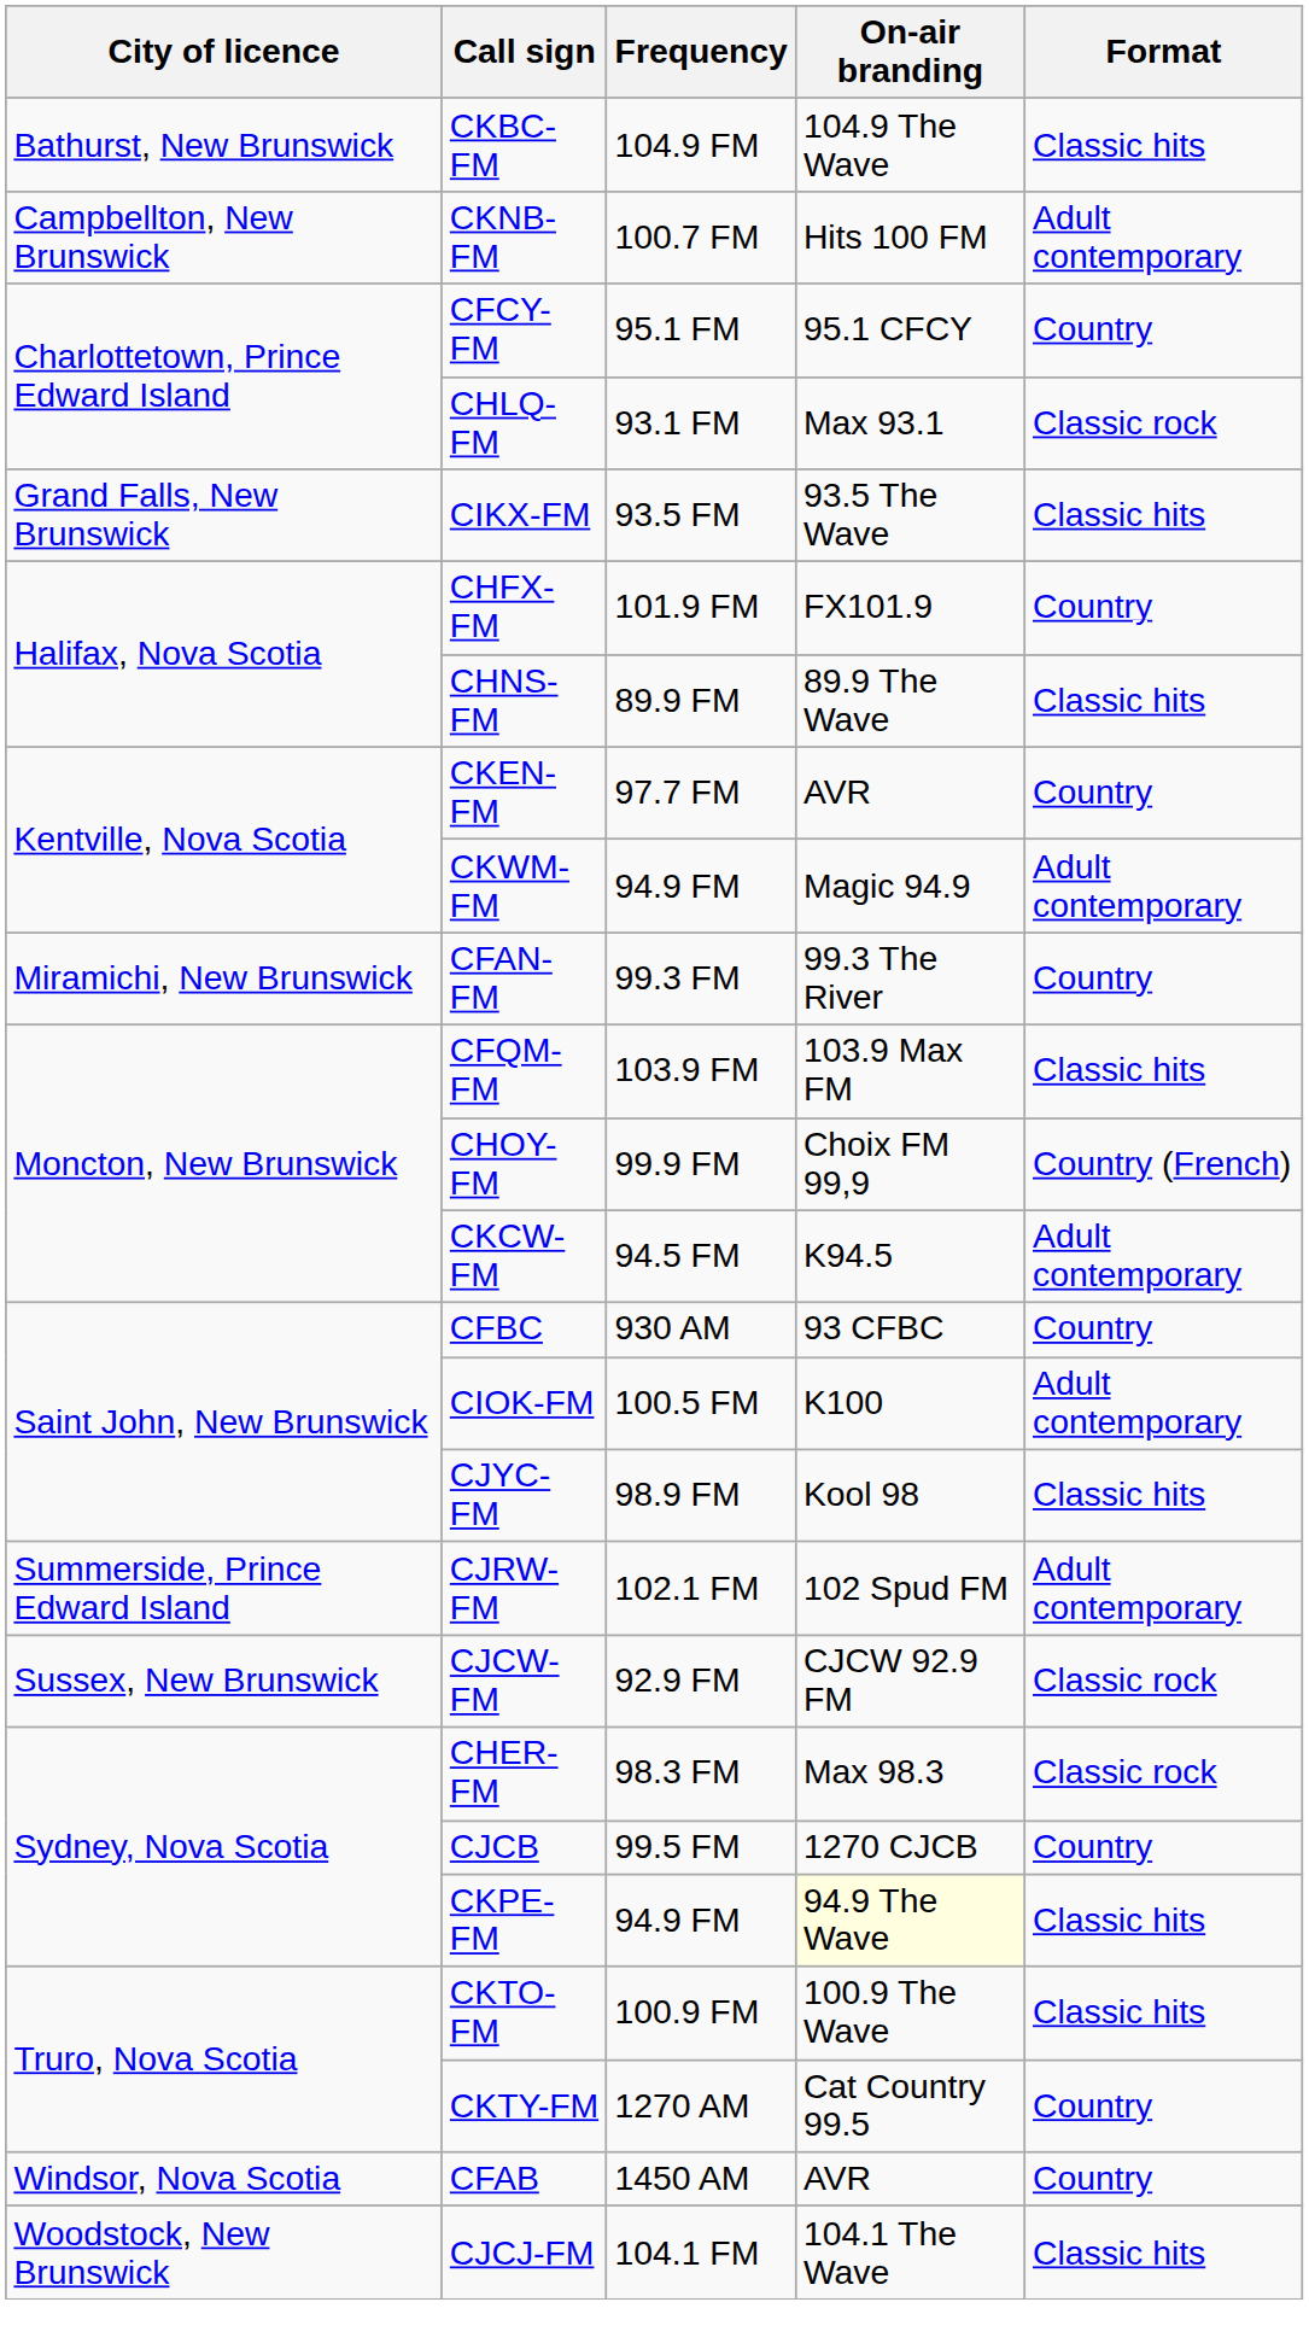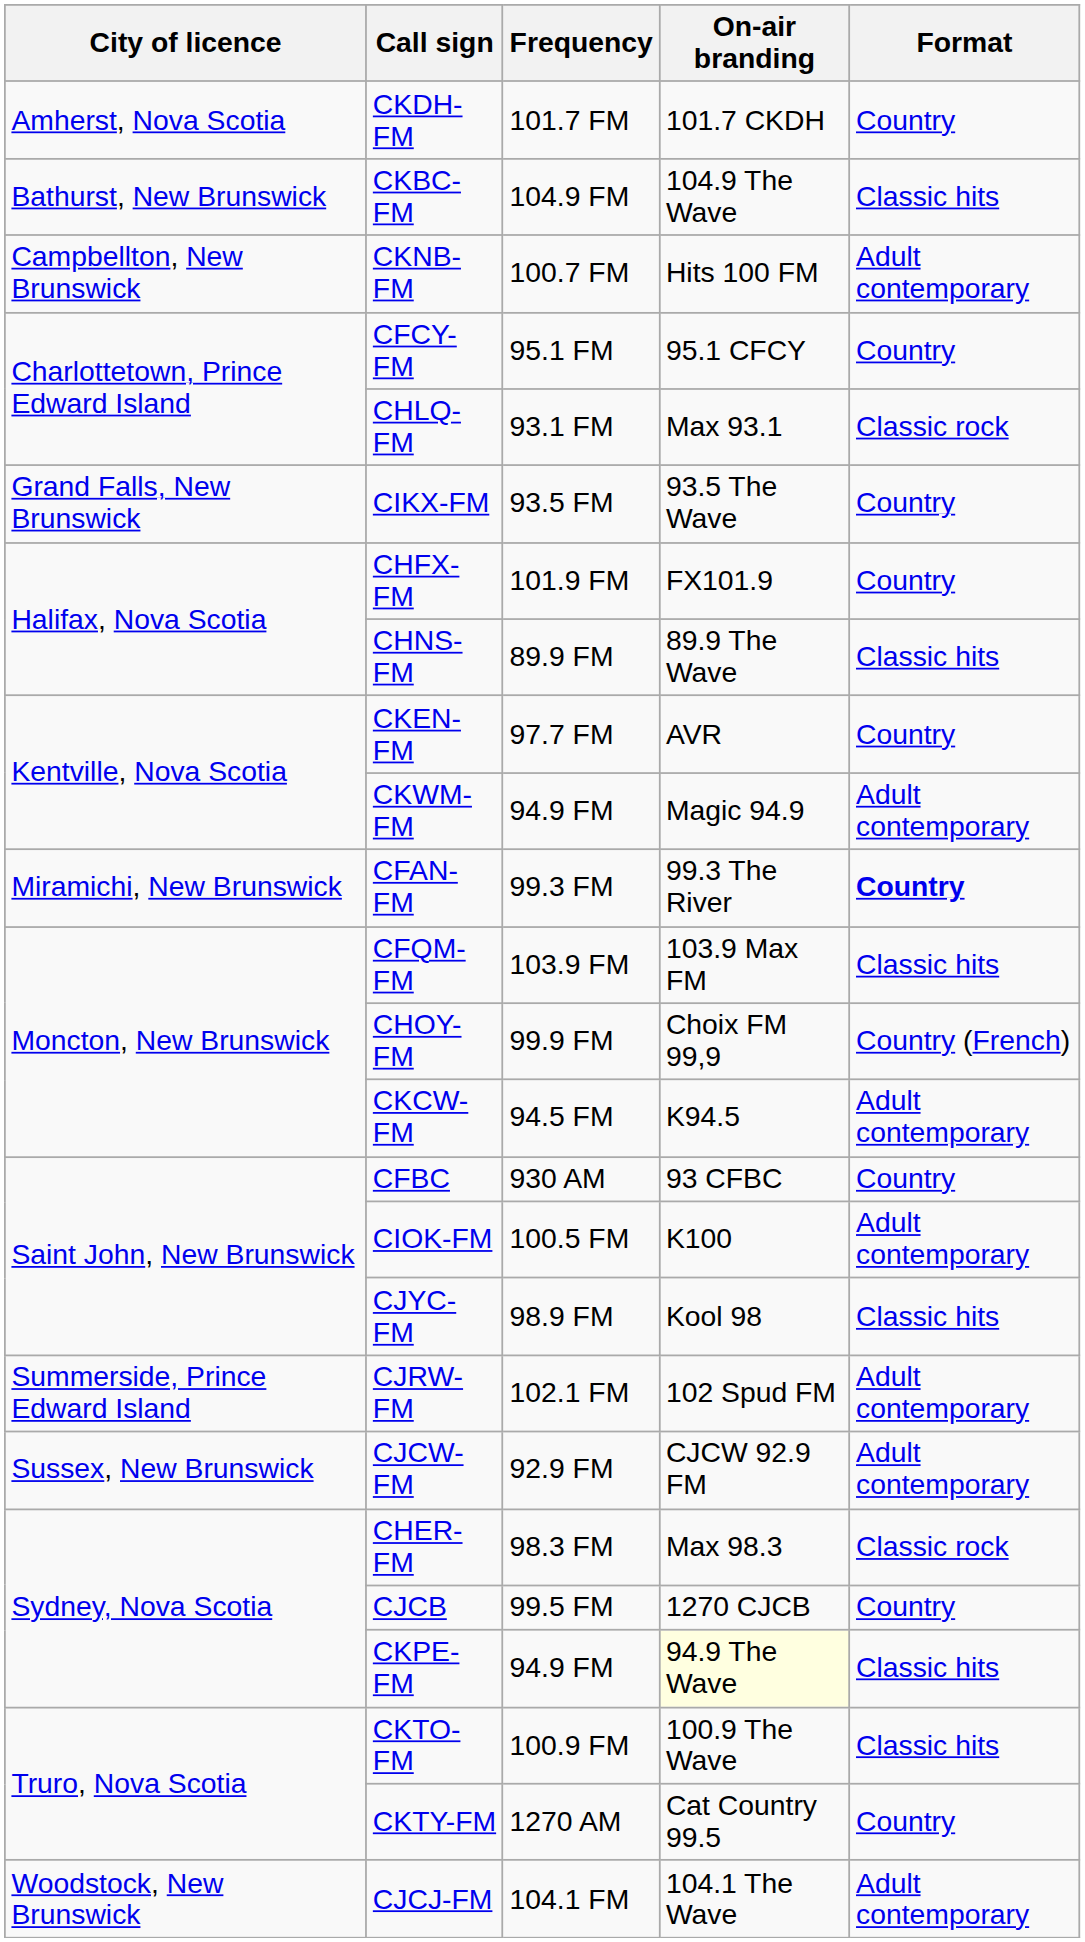 <table class="wikitable sortable collapsible" border="1">
 <tr>
 <th scope="col">City of licence</th>
 <th scope="col">Call sign</th>
 <th scope="col">Frequency</th>
 <th scope="col" class="unsortable">On-air branding</th>
 <th scope="col">Format</th>
+</tr>
+<tr>
+<td><a href='#'>Amherst</a>, <a href='#'>Nova Scotia</a></td>
+<td><a href='#'>CKDH-FM</a></td>
+<td>101.7 FM</td>
+<td>101.7 CKDH</td>
+<td><a href='#'>Country</a></td>
 </tr>
 <tr>
 <td><a href='#'>Bathurst</a>, <a href='#'>New Brunswick</a></td>
 <td><a href='#'>CKBC-FM</a></td>
 <td>104.9 FM</td>
 <td>104.9 The Wave</td>
 <td><a href='#'>Classic hits</a></td>
 </tr>
 <tr>
 <td><a href='#'>Campbellton</a>, <a href='#'>New Brunswick</a></td>
 <td><a href='#'>CKNB-FM</a></td>
 <td>100.7 FM</td>
 <td>Hits 100 FM</td>
 <td><a href='#'>Adult contemporary</a></td>
 </tr>
 <tr>
 <td rowspan="2"><a href='#'>Charlottetown, Prince Edward Island</a></td>
 <td><a href='#'>CFCY-FM</a></td>
 <td>95.1 FM</td>
 <td>95.1 CFCY</td>
 <td><a href='#'>Country</a></td>
 </tr>
 <tr>
 <td><a href='#'>CHLQ-FM</a></td>
 <td>93.1 FM</td>
 <td>Max 93.1</td>
 <td><a href='#'>Classic rock</a></td>
 </tr>
 <tr>
 <td><a href='#'>Grand Falls, New Brunswick</a></td>
 <td><a href='#'>CIKX-FM</a></td>
 <td>93.5 FM</td>
 <td>93.5 The Wave</td>
-<td><a href='#'>Classic hits</a></td>
+<td><a href='#'>Country</a></td>
 </tr>
 <tr>
 <td rowspan="2"><a href='#'>Halifax</a>, <a href='#'>Nova Scotia</a></td>
 <td><a href='#'>CHFX-FM</a></td>
 <td>101.9 FM</td>
 <td>FX101.9</td>
 <td><a href='#'>Country</a></td>
 </tr>
 <tr>
 <td><a href='#'>CHNS-FM</a></td>
 <td>89.9 FM</td>
 <td>89.9 The Wave</td>
 <td><a href='#'>Classic hits</a></td>
 </tr>
 <tr>
 <td rowspan="2"><a href='#'>Kentville</a>, <a href='#'>Nova Scotia</a></td>
 <td><a href='#'>CKEN-FM</a></td>
 <td>97.7 FM</td>
 <td>AVR</td>
 <td><a href='#'>Country</a></td>
 </tr>
 <tr>
 <td><a href='#'>CKWM-FM</a></td>
 <td>94.9 FM</td>
 <td>Magic 94.9</td>
 <td><a href='#'>Adult contemporary</a></td>
 </tr>
 <tr>
 <td><a href='#'>Miramichi</a>, <a href='#'>New Brunswick</a></td>
 <td><a href='#'>CFAN-FM</a></td>
 <td>99.3 FM</td>
 <td>99.3 The River</td>
-<td><a href='#'>Country</a></td>
+<td><strong><a href='#'>Country</a></strong></td>
 </tr>
 <tr>
 <td rowspan="3"><a href='#'>Moncton</a>, <a href='#'>New Brunswick</a></td>
 <td><a href='#'>CFQM-FM</a></td>
 <td>103.9 FM</td>
 <td>103.9 Max FM</td>
 <td><a href='#'>Classic hits</a></td>
 </tr>
 <tr>
 <td><a href='#'>CHOY-FM</a></td>
 <td>99.9 FM</td>
 <td>Choix FM 99,9</td>
 <td><a href='#'>Country</a> (<a href='#'>French</a>)</td>
 </tr>
 <tr>
 <td><a href='#'>CKCW-FM</a></td>
 <td>94.5 FM</td>
 <td>K94.5</td>
 <td><a href='#'>Adult contemporary</a></td>
 </tr>
 <tr>
 <td rowspan="3"><a href='#'>Saint John</a>, <a href='#'>New Brunswick</a></td>
 <td><a href='#'>CFBC</a></td>
 <td>930 AM</td>
 <td>93 CFBC</td>
 <td><a href='#'>Country</a></td>
 </tr>
 <tr>
 <td><a href='#'>CIOK-FM</a></td>
 <td>100.5 FM</td>
 <td>K100</td>
 <td><a href='#'>Adult contemporary</a></td>
 </tr>
 <tr>
 <td><a href='#'>CJYC-FM</a></td>
 <td>98.9 FM</td>
 <td>Kool 98</td>
 <td><a href='#'>Classic hits</a></td>
 </tr>
 <tr>
 <td><a href='#'>Summerside, Prince Edward Island</a></td>
 <td><a href='#'>CJRW-FM</a></td>
 <td>102.1 FM</td>
 <td>102 Spud FM</td>
 <td><a href='#'>Adult contemporary</a></td>
 </tr>
 <tr>
 <td><a href='#'>Sussex</a>, <a href='#'>New Brunswick</a></td>
 <td><a href='#'>CJCW-FM</a></td>
 <td>92.9 FM</td>
 <td>CJCW 92.9 FM</td>
-<td><a href='#'>Classic rock</a></td>
+<td><a href='#'>Adult contemporary</a></td>
 </tr>
 <tr>
 <td rowspan="3"><a href='#'>Sydney, Nova Scotia</a></td>
 <td><a href='#'>CHER-FM</a></td>
 <td>98.3 FM</td>
 <td>Max 98.3</td>
 <td><a href='#'>Classic rock</a></td>
 </tr>
 <tr>
 <td><a href='#'>CJCB</a></td>
 <td>99.5 FM</td>
 <td>1270 CJCB</td>
 <td><a href='#'>Country</a></td>
 </tr>
 <tr>
 <td><a href='#'>CKPE-FM</a></td>
 <td>94.9 FM</td>
 <td style="background: lightyellow;">94.9 The Wave</td>
 <td><a href='#'>Classic hits</a></td>
 </tr>
 <tr>
 <td rowspan="2"><a href='#'>Truro</a>, <a href='#'>Nova Scotia</a></td>
 <td><a href='#'>CKTO-FM</a></td>
 <td>100.9 FM</td>
 <td>100.9 The Wave</td>
 <td><a href='#'>Classic hits</a></td>
 </tr>
 <tr>
 <td><a href='#'>CKTY-FM</a></td>
 <td>1270 AM</td>
 <td>Cat Country 99.5</td>
 <td><a href='#'>Country</a></td>
 </tr>
 <tr>
-<td><a href='#'>Windsor</a>, <a href='#'>Nova Scotia</a></td>
-<td><a href='#'>CFAB</a></td>
-<td>1450 AM</td>
-<td>AVR</td>
-<td><a href='#'>Country</a></td>
-</tr>
-<tr>
 <td><a href='#'>Woodstock</a>, <a href='#'>New Brunswick</a></td>
 <td><a href='#'>CJCJ-FM</a></td>
 <td>104.1 FM</td>
 <td>104.1 The Wave</td>
-<td><a href='#'>Classic hits</a></td>
+<td><a href='#'>Adult contemporary</a></td>
 </tr>
 </table>
